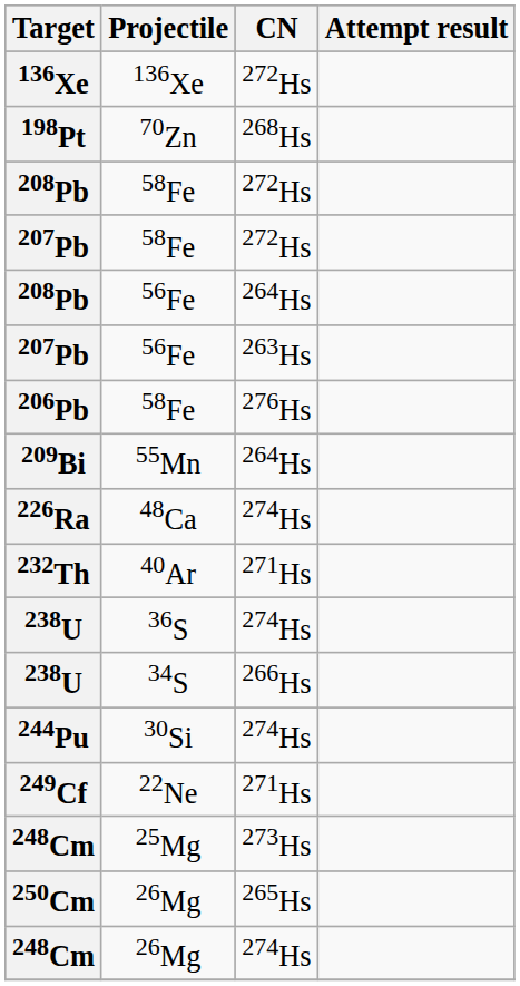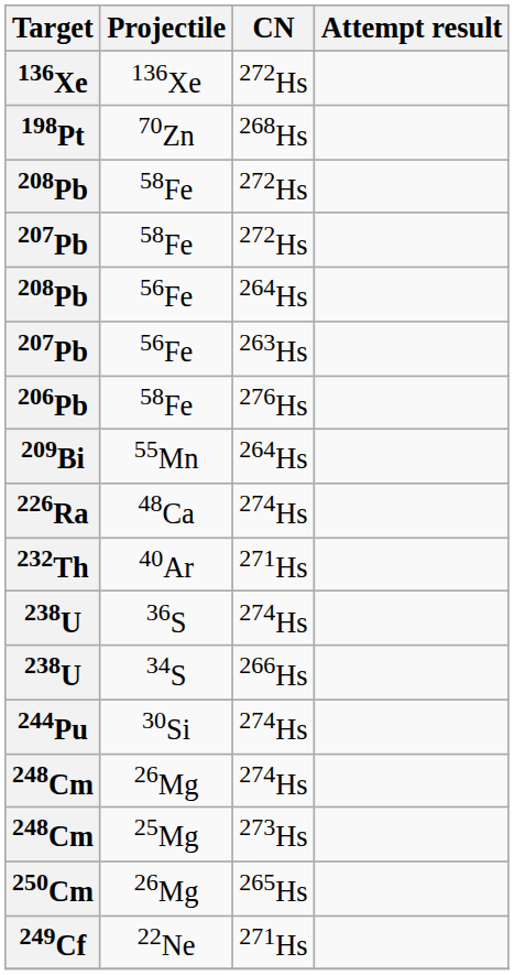 <table class="wikitable" style="text-align:center">
 <tr>
 <th>Target</th>
 <th>Projectile</th>
 <th>CN</th>
 <th>Attempt result</th>
 </tr>
 <tr ->
 <th><sup>136</sup>Xe</th>
 <td><sup>136</sup>Xe</td>
 <td><sup>272</sup>Hs</td>
 <td></td>
 </tr>
 <tr>
 <th><sup>198</sup>Pt</th>
 <td><sup>70</sup>Zn</td>
 <td><sup>268</sup>Hs</td>
 <td></td>
 </tr>
 <tr>
 <th><sup>208</sup>Pb</th>
 <td><sup>58</sup>Fe</td>
 <td><sup>272</sup>Hs</td>
 <td></td>
 </tr>
 <tr>
 <th><sup>207</sup>Pb</th>
 <td><sup>58</sup>Fe</td>
 <td><sup>272</sup>Hs</td>
 <td></td>
 </tr>
 <tr>
 <th><sup>208</sup>Pb</th>
 <td><sup>56</sup>Fe</td>
 <td><sup>264</sup>Hs</td>
 <td></td>
 </tr>
 <tr>
 <th><sup>207</sup>Pb</th>
 <td><sup>56</sup>Fe</td>
 <td><sup>263</sup>Hs</td>
 <td></td>
 </tr>
 <tr>
 <th><sup>206</sup>Pb</th>
 <td><sup>58</sup>Fe</td>
 <td><sup>276</sup>Hs</td>
 <td></td>
 </tr>
 <tr>
 <th><sup>209</sup>Bi</th>
 <td><sup>55</sup>Mn</td>
 <td><sup>264</sup>Hs</td>
 <td></td>
 </tr>
 <tr>
 <th><sup>226</sup>Ra</th>
 <td><sup>48</sup>Ca</td>
 <td><sup>274</sup>Hs</td>
 <td></td>
 </tr>
 <tr>
 <th><sup>232</sup>Th</th>
 <td><sup>40</sup>Ar</td>
 <td><sup>271</sup>Hs</td>
 <td></td>
 </tr>
 <tr>
 <th><sup>238</sup>U</th>
 <td><sup>36</sup>S</td>
 <td><sup>274</sup>Hs</td>
 <td></td>
 </tr>
 <tr>
 <th><sup>238</sup>U</th>
 <td><sup>34</sup>S</td>
 <td><sup>266</sup>Hs</td>
 <td></td>
 </tr>
 <tr>
 <th><sup>244</sup>Pu</th>
 <td><sup>30</sup>Si</td>
 <td><sup>274</sup>Hs</td>
 <td></td>
 </tr>
 <tr>
-<th><sup>249</sup>Cf</th>
-<td><sup>22</sup>Ne</td>
-<td><sup>271</sup>Hs</td>
+<th><sup>248</sup>Cm</th>
+<td><sup>26</sup>Mg</td>
+<td><sup>274</sup>Hs</td>
 <td></td>
 </tr>
 <tr>
 <th><sup>248</sup>Cm</th>
 <td><sup>25</sup>Mg</td>
 <td><sup>273</sup>Hs</td>
 <td></td>
 </tr>
 <tr>
 <th><sup>250</sup>Cm</th>
 <td><sup>26</sup>Mg</td>
 <td><sup>265</sup>Hs</td>
 <td></td>
 </tr>
 <tr>
-<th><sup>248</sup>Cm</th>
-<td><sup>26</sup>Mg</td>
-<td><sup>274</sup>Hs</td>
+<th><sup>249</sup>Cf</th>
+<td><sup>22</sup>Ne</td>
+<td><sup>271</sup>Hs</td>
 <td></td>
 </tr>
 <tr>
 </tr>
 </table>
